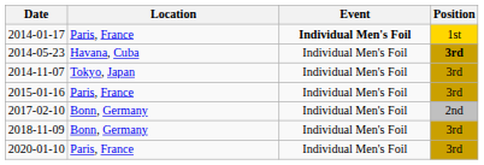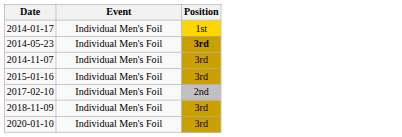 <table class="wikitable" style="text-align:center;">
 <tr>
 <th>Date</th>
-<th style="width:17em">Location</th>
 <th style="width:12em">Event</th>
 <th>Position</th>
 </tr>
 <tr>
 <td>2014-01-17</td>
-<td rowspan="1" align="left"> <a href='#'>Paris</a>, <a href='#'>France</a></td>
-<td><strong>Individual Men's Foil</strong></td>
+<td>Individual Men's Foil</td>
 <td bgcolor="gold">1st</td>
 </tr>
 <tr>
 <td>2014-05-23</td>
-<td rowspan="1" align="left"> <a href='#'>Havana</a>, <a href='#'>Cuba</a></td>
 <td>Individual Men's Foil</td>
 <td bgcolor="caramel"><strong>3rd</strong></td>
 </tr>
 <tr>
 <td>2014-11-07</td>
-<td rowspan="1" align="left"> <a href='#'>Tokyo</a>, <a href='#'>Japan</a></td>
 <td>Individual Men's Foil</td>
 <td bgcolor="caramel">3rd</td>
 </tr>
 <tr>
 <td>2015-01-16</td>
-<td rowspan="1" align="left"> <a href='#'>Paris</a>, <a href='#'>France</a></td>
 <td>Individual Men's Foil</td>
 <td bgcolor="caramel">3rd</td>
 </tr>
 <tr>
 <td>2017-02-10</td>
-<td rowspan="1" align="left"> <a href='#'>Bonn</a>, <a href='#'>Germany</a></td>
 <td>Individual Men's Foil</td>
 <td bgcolor="silver">2nd</td>
 </tr>
 <tr>
 <td>2018-11-09</td>
-<td rowspan="1" align="left"> <a href='#'>Bonn</a>, <a href='#'>Germany</a></td>
 <td>Individual Men's Foil</td>
 <td bgcolor="caramel">3rd</td>
 </tr>
 <tr>
 <td>2020-01-10</td>
-<td rowspan="1" align="left"> <a href='#'>Paris</a>, <a href='#'>France</a></td>
 <td>Individual Men's Foil</td>
 <td bgcolor="caramel">3rd</td>
 </tr>
 </table>
